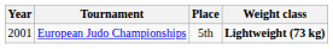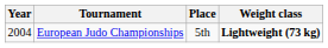 <table class=wikitable>
 <tr>
 <th>Year</th>
 <th>Tournament</th>
 <th>Place</th>
 <th>Weight class</th>
 </tr>
 <tr>
-<td>2001</td>
+<td>2004</td>
 <td><a href='#'>European Judo Championships</a></td>
 <td align="center">5th</td>
 <td><strong>Lightweight (73 kg)</strong></td>
 </tr>
 </table>
